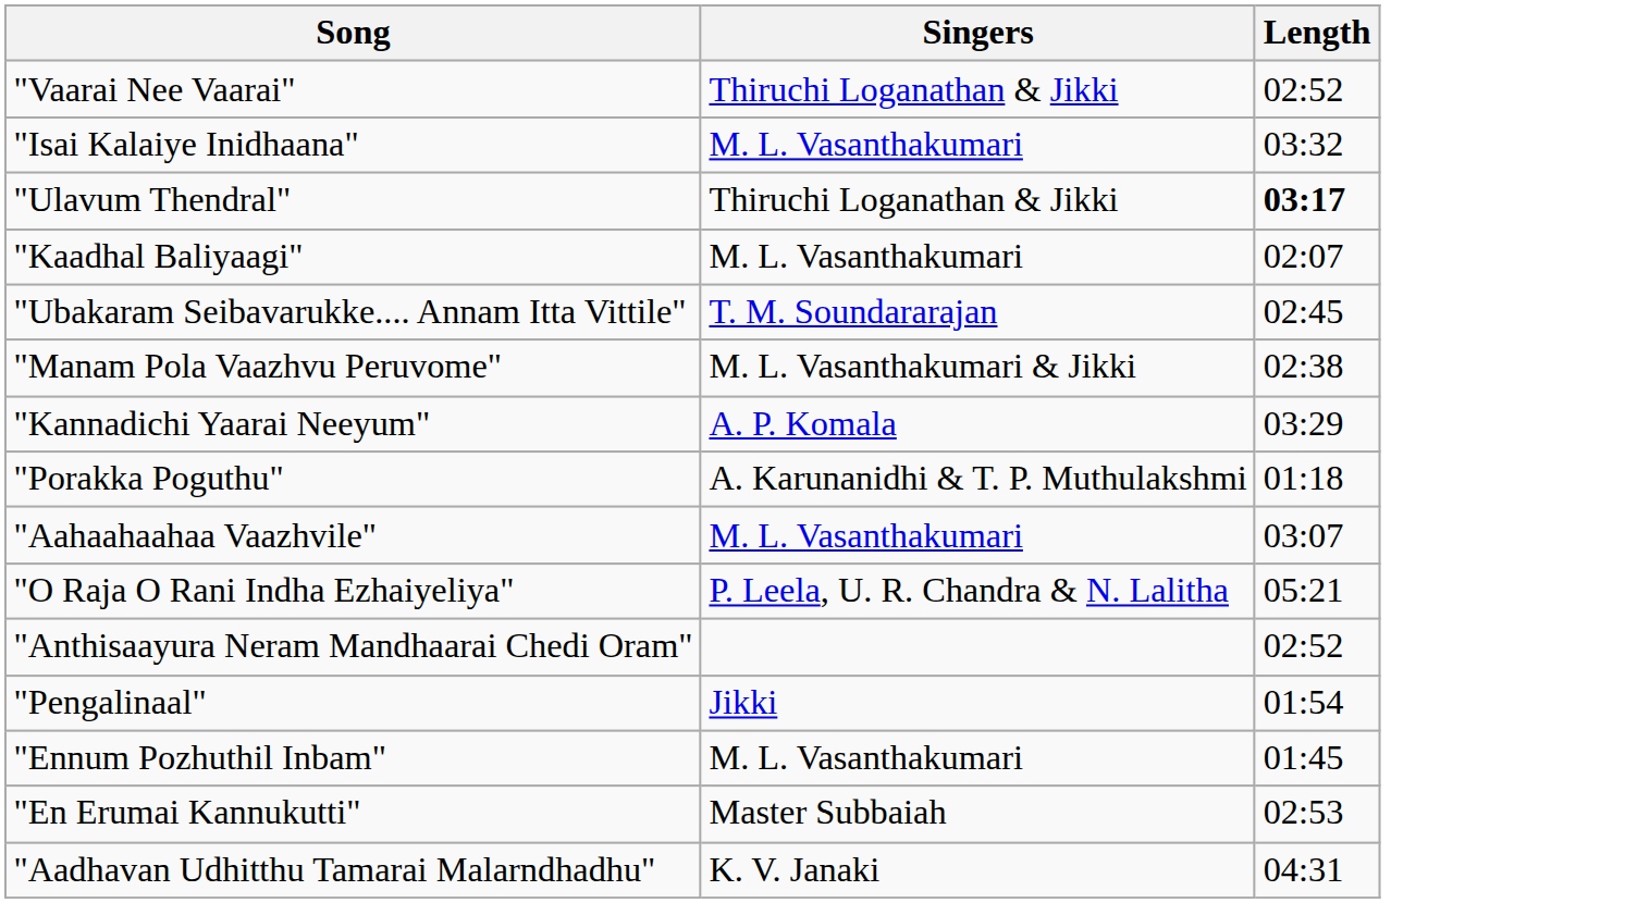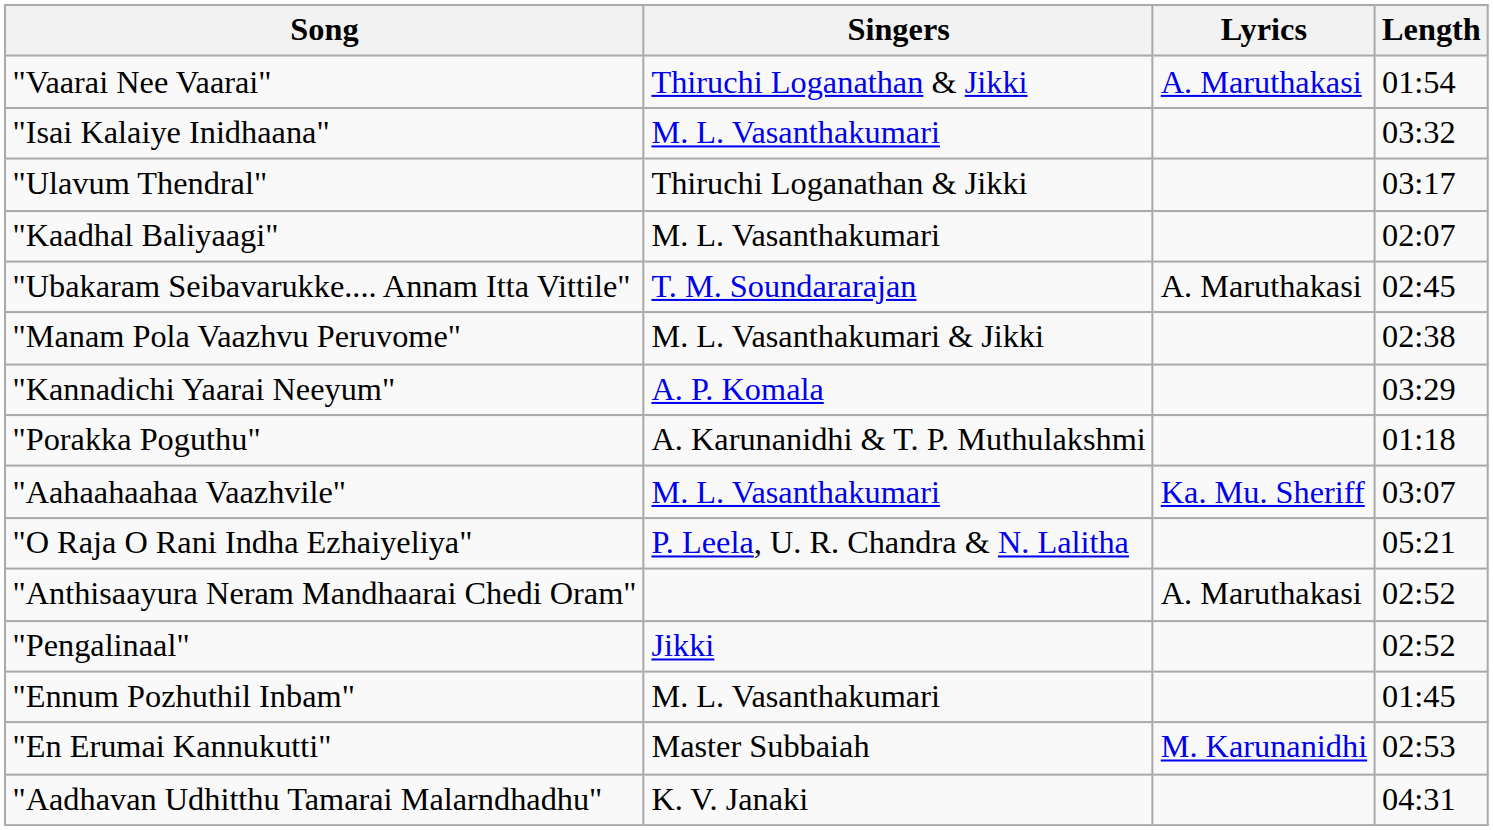 <table class="wikitable">
 <tr>
 <th>Song</th>
 <th>Singers</th>
+<th>Lyrics</th>
 <th>Length</th>
 </tr>
 <tr>
 <td>"Vaarai Nee Vaarai"</td>
 <td><a href='#'>Thiruchi Loganathan</a> & <a href='#'>Jikki</a></td>
-<td>02:52</td>
+<td><a href='#'>A. Maruthakasi</a></td>
+<td>01:54</td>
 </tr>
 <tr>
 <td>"Isai Kalaiye Inidhaana"</td>
 <td><a href='#'>M. L. Vasanthakumari</a></td>
+<td></td>
 <td>03:32</td>
 </tr>
 <tr>
 <td>"Ulavum Thendral"</td>
 <td>Thiruchi Loganathan & Jikki</td>
-<td><strong>03:17</strong></td>
+<td></td>
+<td>03:17</td>
 </tr>
 <tr>
 <td>"Kaadhal Baliyaagi"</td>
 <td>M. L. Vasanthakumari</td>
+<td></td>
 <td>02:07</td>
 </tr>
 <tr>
 <td>"Ubakaram Seibavarukke.... Annam Itta Vittile"</td>
 <td><a href='#'>T. M. Soundararajan</a></td>
+<td>A. Maruthakasi</td>
 <td>02:45</td>
 </tr>
 <tr>
 <td>"Manam Pola Vaazhvu Peruvome"</td>
 <td>M. L. Vasanthakumari & Jikki</td>
+<td></td>
 <td>02:38</td>
 </tr>
 <tr>
 <td>"Kannadichi Yaarai Neeyum"</td>
 <td><a href='#'>A. P. Komala</a></td>
+<td></td>
 <td>03:29</td>
 </tr>
 <tr>
 <td>"Porakka Poguthu"</td>
 <td>A. Karunanidhi & T. P. Muthulakshmi</td>
+<td></td>
 <td>01:18</td>
 </tr>
 <tr>
 <td>"Aahaahaahaa Vaazhvile"</td>
 <td><a href='#'>M. L. Vasanthakumari</a></td>
+<td><a href='#'>Ka. Mu. Sheriff</a></td>
 <td>03:07</td>
 </tr>
 <tr>
 <td>"O Raja O Rani Indha Ezhaiyeliya"</td>
 <td><a href='#'>P. Leela</a>, U. R. Chandra & <a href='#'>N. Lalitha</a></td>
+<td></td>
 <td>05:21</td>
 </tr>
 <tr>
 <td>"Anthisaayura Neram Mandhaarai Chedi Oram"</td>
 <td></td>
+<td>A. Maruthakasi</td>
 <td>02:52</td>
 </tr>
 <tr>
 <td>"Pengalinaal"</td>
 <td><a href='#'>Jikki</a></td>
-<td>01:54</td>
+<td></td>
+<td>02:52</td>
 </tr>
 <tr>
 <td>"Ennum Pozhuthil Inbam"</td>
 <td>M. L. Vasanthakumari</td>
+<td></td>
 <td>01:45</td>
 </tr>
 <tr>
 <td>"En Erumai Kannukutti"</td>
 <td>Master Subbaiah</td>
+<td><a href='#'>M. Karunanidhi</a></td>
 <td>02:53</td>
 </tr>
 <tr>
 <td>"Aadhavan Udhitthu Tamarai Malarndhadhu"</td>
 <td>K. V. Janaki</td>
+<td></td>
 <td>04:31</td>
 </tr>
 </table>
